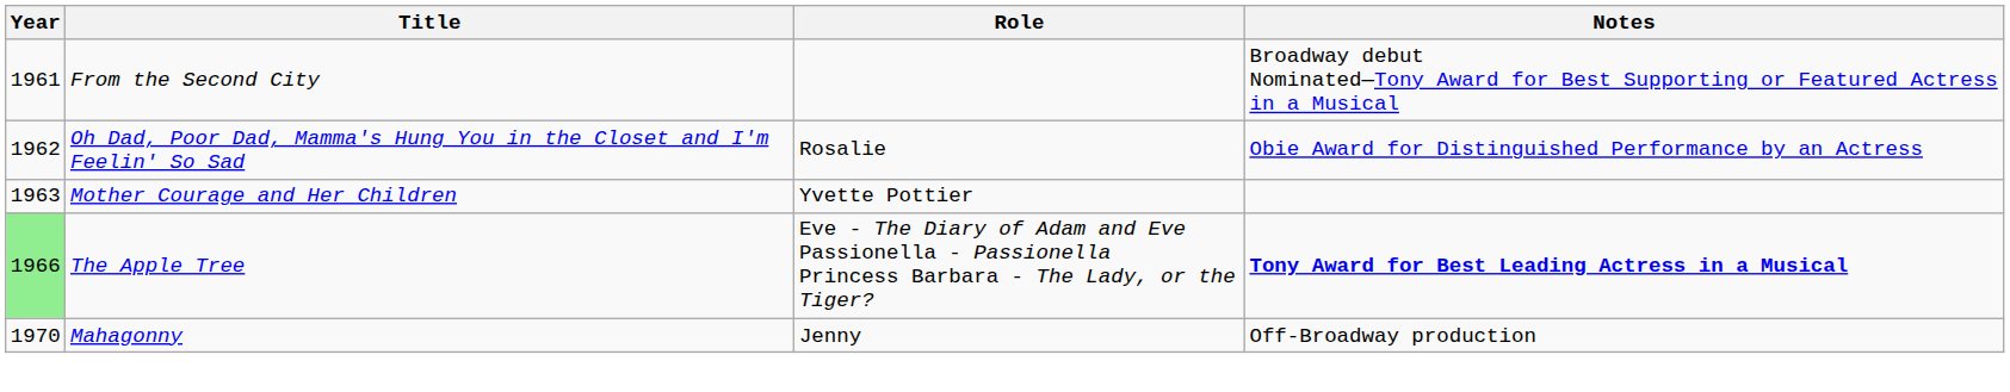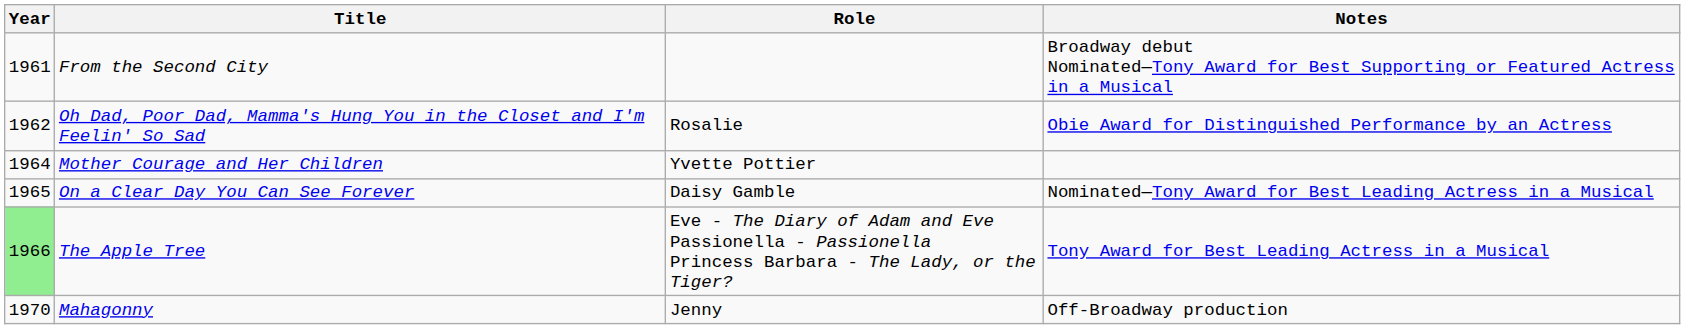 <table class="wikitable">
 <tr>
 <th>Year</th>
 <th>Title</th>
 <th>Role</th>
 <th>Notes</th>
 </tr>
 <tr>
 <td>1961</td>
 <td><em>From the Second City</em></td>
 <td></td>
 <td>Broadway debut<br>Nominated—<a href='#'>Tony Award for Best Supporting or Featured Actress in a Musical</a></td>
 </tr>
 <tr>
 <td>1962</td>
 <td><em><a href='#'>Oh Dad, Poor Dad, Mamma's Hung You in the Closet and I'm Feelin' So Sad</a></em></td>
 <td>Rosalie</td>
 <td><a href='#'>Obie Award for Distinguished Performance by an Actress</a></td>
 </tr>
 <tr>
-<td>1963</td>
+<td>1964</td>
 <td><em><a href='#'>Mother Courage and Her Children</a></em></td>
 <td>Yvette Pottier</td>
 <td></td>
 </tr>
 <tr>
+<td>1965</td>
+<td><em><a href='#'>On a Clear Day You Can See Forever</a></em></td>
+<td>Daisy Gamble</td>
+<td>Nominated—<a href='#'>Tony Award for Best Leading Actress in a Musical</a></td>
+</tr>
+<tr>
 <td style="background: lightgreen;">1966</td>
 <td><em><a href='#'>The Apple Tree</a></em></td>
 <td>Eve - <em>The Diary of Adam and Eve</em><br>Passionella - <em>Passionella</em><br>Princess Barbara - <em>The Lady, or the Tiger?</em></td>
-<td><strong><a href='#'>Tony Award for Best Leading Actress in a Musical</a></strong></td>
+<td><a href='#'>Tony Award for Best Leading Actress in a Musical</a></td>
 </tr>
 <tr>
 <td>1970</td>
 <td><em><a href='#'>Mahagonny</a></em></td>
 <td>Jenny</td>
 <td>Off-Broadway production</td>
 </tr>
 </table>
